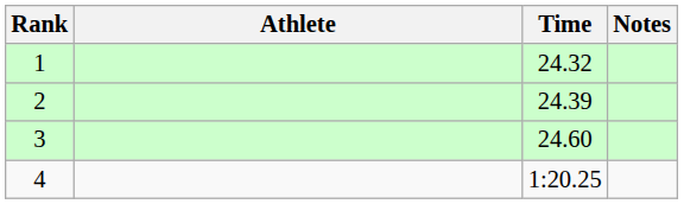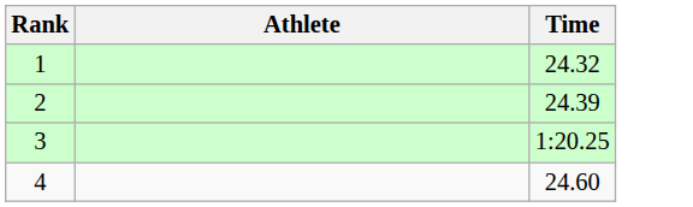 <table class="wikitable" style="text-align:center">
 <tr>
 <th>Rank</th>
 <th Style="width:18em">Athlete</th>
 <th>Time</th>
-<th>Notes</th>
 </tr>
 <tr style="background:#cfc">
 <td>1</td>
 <td style="text-align:left"></td>
 <td>24.32</td>
-<td></td>
 </tr>
 <tr style="background:#cfc">
 <td>2</td>
 <td style="text-align:left"></td>
 <td>24.39</td>
-<td></td>
 </tr>
 <tr style="background:#cfc">
 <td>3</td>
 <td style="text-align:left"></td>
-<td>24.60</td>
-<td></td>
+<td>1:20.25</td>
 </tr>
 <tr>
 <td>4</td>
 <td style="text-align:left"></td>
-<td>1:20.25</td>
-<td></td>
+<td>24.60</td>
 </tr>
 </table>
